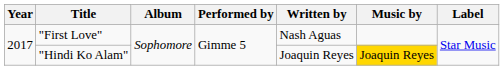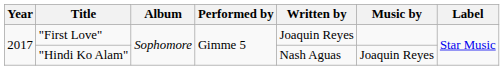 <table class="wikitable">
 <tr>
 <th>Year</th>
 <th>Title</th>
 <th>Album</th>
 <th>Performed by</th>
 <th>Written by</th>
 <th>Music by</th>
 <th>Label</th>
 </tr>
 <tr>
 <td rowspan="2">2017</td>
 <td>"First Love"</td>
 <td rowspan="2"><em>Sophomore</em></td>
 <td rowspan="2">Gimme 5</td>
-<td>Nash Aguas</td>
+<td>Joaquin Reyes</td>
 <td></td>
 <td rowspan="2"><a href='#'>Star Music</a></td>
 </tr>
 <tr>
 <td>"Hindi Ko Alam"</td>
+<td>Nash Aguas</td>
 <td>Joaquin Reyes</td>
-<td style="background: gold;">Joaquin Reyes</td>
 </tr>
 </table>
